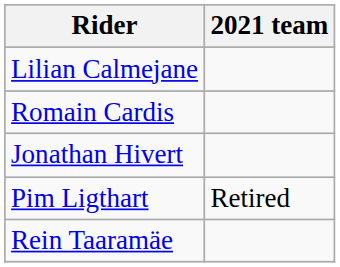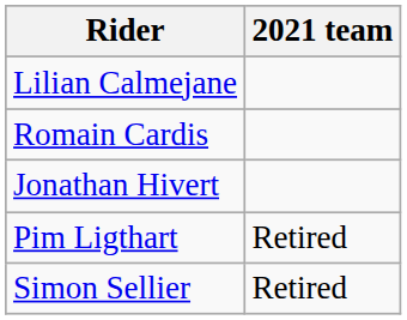 <table class="wikitable">
 <tr>
 <th>Rider</th>
 <th>2021 team</th>
 </tr>
 <tr>
 <td><a href='#'>Lilian Calmejane</a></td>
 <td></td>
 </tr>
 <tr>
 <td><a href='#'>Romain Cardis</a></td>
 <td></td>
 </tr>
 <tr>
 <td><a href='#'>Jonathan Hivert</a></td>
 <td></td>
 </tr>
 <tr>
 <td><a href='#'>Pim Ligthart</a></td>
 <td>Retired</td>
 </tr>
 <tr>
-<td><a href='#'>Rein Taaramäe</a></td>
-<td></td>
+<td><a href='#'>Simon Sellier</a></td>
+<td>Retired</td>
 </tr>
 </table>
